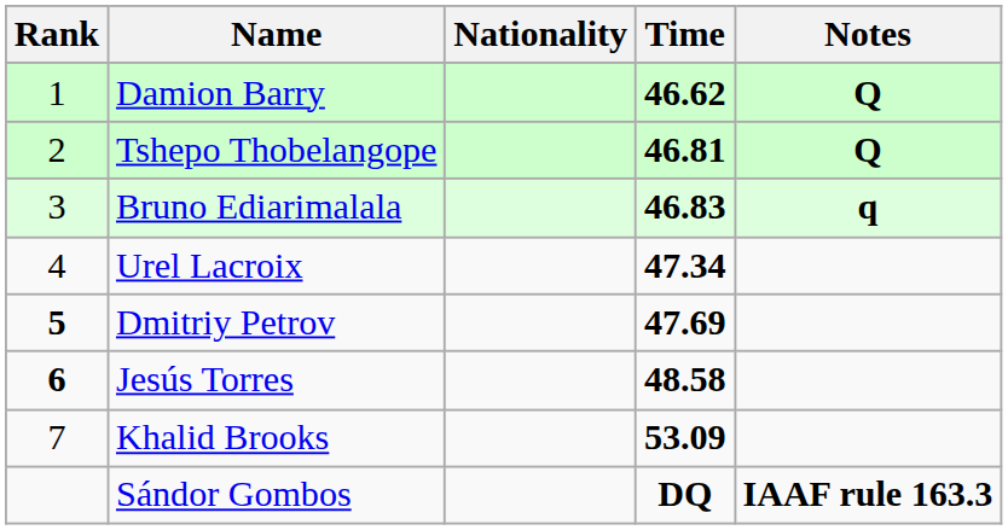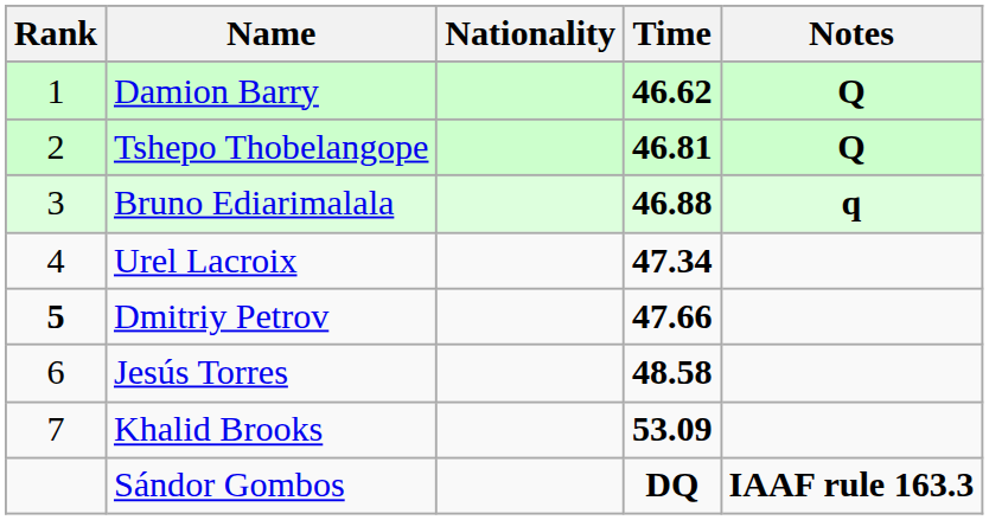 <table class="wikitable sortable" style="text-align:center">
 <tr>
 <th>Rank</th>
 <th>Name</th>
 <th>Nationality</th>
 <th>Time</th>
 <th>Notes</th>
 </tr>
 <tr bgcolor=ccffcc>
 <td>1</td>
 <td align=left><a href='#'>Damion Barry</a></td>
 <td align=left></td>
 <td><strong>46.62</strong></td>
 <td><strong>Q</strong></td>
 </tr>
 <tr bgcolor=ccffcc>
 <td>2</td>
 <td align=left><a href='#'>Tshepo Thobelangope</a></td>
 <td align=left></td>
 <td><strong>46.81</strong></td>
 <td><strong>Q</strong></td>
 </tr>
 <tr bgcolor=ddffdd>
 <td>3</td>
 <td align=left><a href='#'>Bruno Ediarimalala</a></td>
 <td align=left></td>
-<td><strong>46.83</strong></td>
+<td><strong>46.88</strong></td>
 <td><strong>q</strong></td>
 </tr>
 <tr>
 <td>4</td>
 <td align=left><a href='#'>Urel Lacroix</a></td>
 <td align=left></td>
 <td><strong>47.34</strong></td>
 <td></td>
 </tr>
 <tr>
 <td><strong>5</strong></td>
 <td align=left><a href='#'>Dmitriy Petrov</a></td>
 <td align=left></td>
-<td><strong>47.69</strong></td>
+<td><strong>47.66</strong></td>
 <td></td>
 </tr>
 <tr>
-<td><strong>6</strong></td>
+<td>6</td>
 <td align=left><a href='#'>Jesús Torres</a></td>
 <td align=left></td>
 <td><strong>48.58</strong></td>
 <td></td>
 </tr>
 <tr>
 <td>7</td>
 <td align=left><a href='#'>Khalid Brooks</a></td>
 <td align=left></td>
 <td><strong>53.09</strong></td>
 <td></td>
 </tr>
 <tr>
 <td></td>
 <td align=left><a href='#'>Sándor Gombos</a></td>
 <td align=left></td>
 <td><strong>DQ</strong></td>
 <td><strong>IAAF rule 163.3</strong></td>
 </tr>
 </table>
